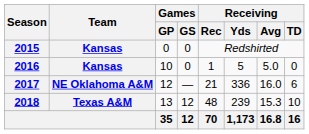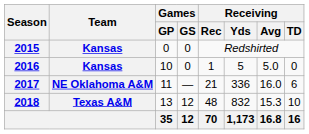 <table class="wikitable" style="text-align:center;">
 <tr>
 <th rowspan="2">Season</th>
 <th rowspan="2">Team</th>
 <th colspan="2">Games</th>
 <th colspan="4 ">Receiving</th>
 </tr>
 <tr>
 <th>GP</th>
 <th>GS</th>
 <th>Rec</th>
 <th>Yds</th>
 <th>Avg</th>
 <th>TD</th>
 </tr>
 <tr>
 <th><a href='#'>2015</a></th>
 <th><a href='#'>Kansas</a></th>
 <td>0</td>
 <td>0</td>
 <td colspan="4"><em>Redshirted </em></td>
 </tr>
 <tr>
 <th><a href='#'>2016</a></th>
 <th><a href='#'>Kansas</a></th>
 <td>10</td>
 <td>0</td>
 <td>1</td>
 <td>5</td>
 <td>5.0</td>
 <td>0</td>
 </tr>
 <tr>
 <th><a href='#'>2017</a></th>
 <th><a href='#'>NE Oklahoma A&M</a></th>
-<td>12</td>
+<td>11</td>
 <td>—</td>
 <td>21</td>
 <td>336</td>
 <td>16.0</td>
 <td>6</td>
 </tr>
 <tr>
 <th><a href='#'>2018</a></th>
 <th><a href='#'>Texas A&M</a></th>
 <td>13</td>
 <td>12</td>
 <td>48</td>
-<td>239</td>
+<td>832</td>
 <td>15.3</td>
 <td>10</td>
 </tr>
 <tr>
 <th colspan="2"></th>
 <th>35</th>
 <th>12</th>
 <th>70</th>
 <th>1,173</th>
 <th>16.8</th>
 <th>16</th>
 </tr>
 </table>
